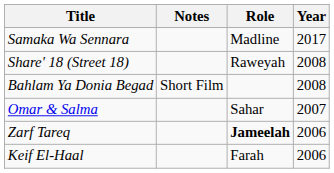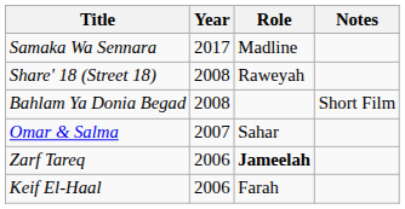 <table class="wikitable sortable">
 <tr>
 <th>Title</th>
+<th>Year</th>
+<th>Role</th>
 <th>Notes</th>
-<th>Role</th>
-<th>Year</th>
 </tr>
 <tr>
 <td><em>Samaka Wa Sennara</em></td>
+<td align="center">2017</td>
+<td>Madline</td>
 <td></td>
-<td>Madline</td>
-<td align="center">2017</td>
 </tr>
 <tr>
 <td><em>Share' 18 (Street 18)</em></td>
+<td align="center">2008</td>
+<td>Raweyah</td>
 <td></td>
-<td>Raweyah</td>
-<td align="center">2008</td>
 </tr>
 <tr>
 <td><em>Bahlam Ya Donia Begad</em></td>
+<td align="center">2008</td>
+<td></td>
 <td>Short Film</td>
-<td></td>
-<td align="center">2008</td>
 </tr>
 <tr>
 <td><em><a href='#'>Omar & Salma</a></em></td>
+<td align="center">2007</td>
+<td>Sahar</td>
 <td></td>
-<td>Sahar</td>
-<td align="center">2007</td>
 </tr>
 <tr>
 <td><em>Zarf Tareq</em></td>
+<td align="center">2006</td>
+<td><strong>Jameelah</strong></td>
 <td></td>
-<td><strong>Jameelah</strong></td>
-<td align="center">2006</td>
 </tr>
 <tr>
 <td><em>Keif El-Haal</em></td>
+<td align="center">2006</td>
+<td>Farah</td>
 <td></td>
-<td>Farah</td>
-<td align="center">2006</td>
 </tr>
 </table>
